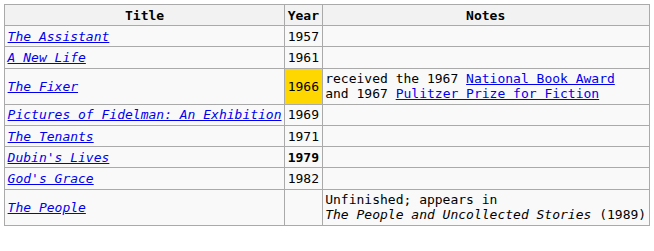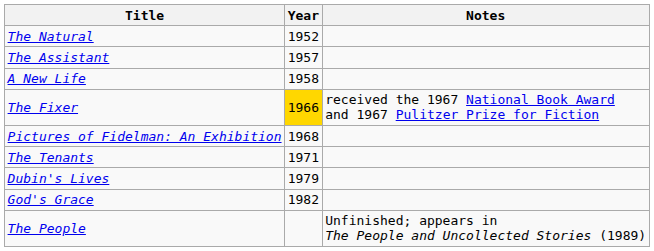 <table class="wikitable">
 <tr>
 <th>Title</th>
 <th>Year</th>
 <th>Notes</th>
+</tr>
+<tr>
+<td><em><a href='#'>The Natural</a></em></td>
+<td>1952</td>
+<td></td>
 </tr>
 <tr>
 <td><em><a href='#'>The Assistant</a></em></td>
 <td>1957</td>
 <td></td>
 </tr>
 <tr>
 <td><em><a href='#'>A New Life</a></em></td>
-<td>1961</td>
+<td>1958</td>
 <td></td>
 </tr>
 <tr>
 <td><em><a href='#'>The Fixer</a></em></td>
 <td style="background: gold;">1966</td>
 <td>received the 1967 <a href='#'>National Book Award</a><br>and 1967 <a href='#'>Pulitzer Prize for Fiction</a></td>
 </tr>
 <tr>
 <td><em><a href='#'> Pictures of Fidelman: An Exhibition</a></em></td>
-<td>1969</td>
+<td>1968</td>
 <td></td>
 </tr>
 <tr>
 <td><em><a href='#'>The Tenants</a></em></td>
 <td>1971</td>
 <td></td>
 </tr>
 <tr>
 <td><em><a href='#'>Dubin's Lives</a></em></td>
-<td><strong>1979</strong></td>
+<td>1979</td>
 <td></td>
 </tr>
 <tr>
 <td><em><a href='#'>God's Grace</a></em></td>
 <td>1982</td>
 <td></td>
 </tr>
 <tr>
 <td><em><a href='#'>The People</a></em></td>
 <td></td>
 <td>Unfinished; appears in<br><em>The People and Uncollected Stories</em> (1989)</td>
 </tr>
 </table>
